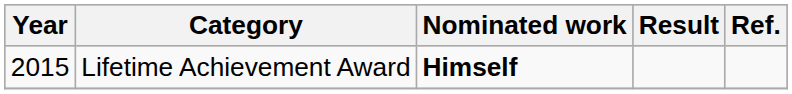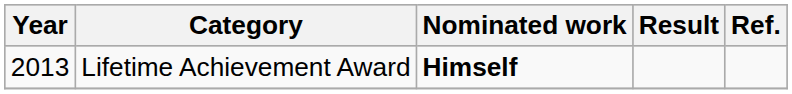 <table class="wikitable sortable">
 <tr>
 <th>Year</th>
 <th>Category</th>
 <th>Nominated work</th>
 <th>Result</th>
 <th>Ref.</th>
 </tr>
 <tr>
-<td>2015</td>
+<td>2013</td>
 <td>Lifetime Achievement Award</td>
 <td><strong>Himself</strong></td>
 <td></td>
 <td></td>
 </tr>
 <tr>
 </tr>
 </table>
